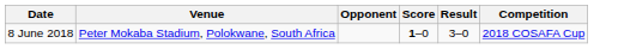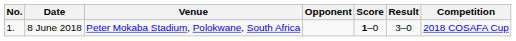 <table class="wikitable" style="font-size:100%;">
 <tr>
+<th>No.</th>
 <th>Date</th>
 <th>Venue</th>
 <th>Opponent</th>
 <th>Score</th>
 <th>Result</th>
 <th>Competition</th>
 </tr>
 <tr>
+<td>1.</td>
 <td>8 June 2018</td>
 <td><a href='#'>Peter Mokaba Stadium</a>, <a href='#'>Polokwane</a>, <a href='#'>South Africa</a></td>
 <td></td>
 <td align=center><strong>1</strong>–0</td>
 <td align=center>3–0</td>
 <td><a href='#'>2018 COSAFA Cup</a></td>
 </tr>
 </table>
